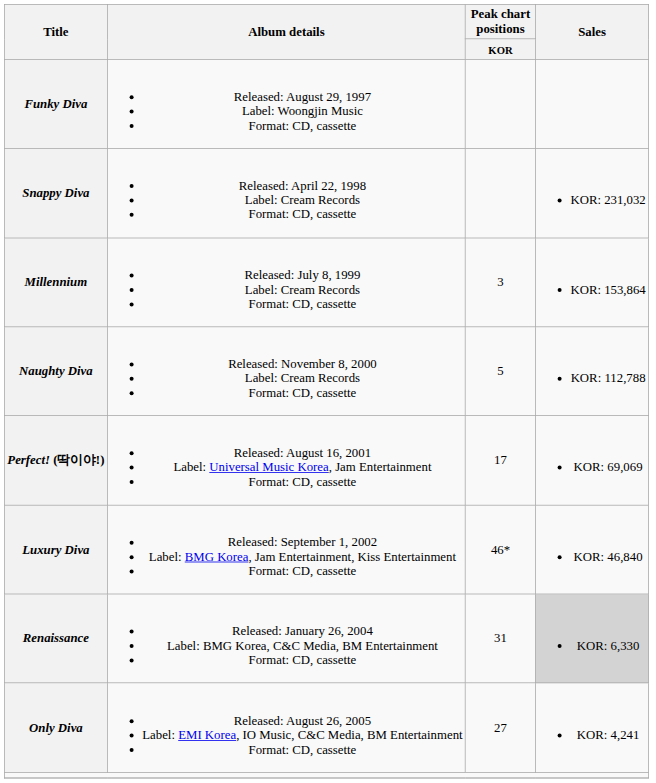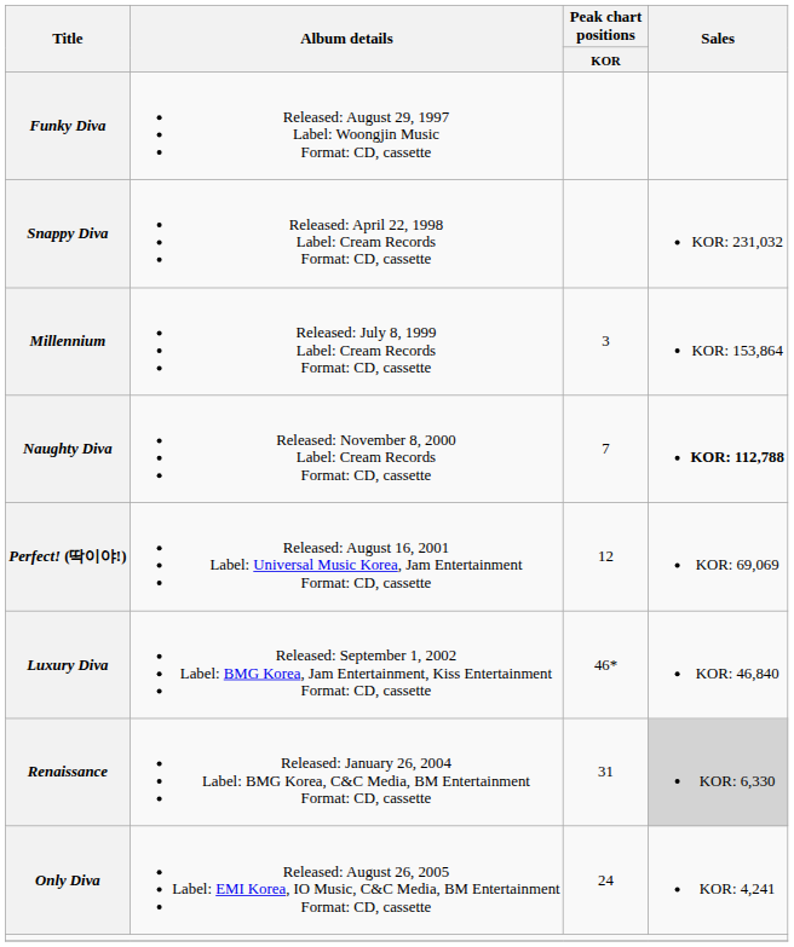 <table class="wikitable plainrowheaders" style="text-align:center;">
 <tr>
 <th scope="col" rowspan="2">Title</th>
 <th rowspan="2" scope="col">Album details</th>
 <th scope="col" colspan="1" style="width:5em;">Peak chart positions</th>
 <th rowspan="2" scope="col">Sales</th>
 </tr>
 <tr>
 <th><small>KOR</small><br></th>
 </tr>
 <tr>
 <th scope="row"><em>Funky Diva</em></th>
 <td><br><ul><li>Released: August 29, 1997</li><li>Label: Woongjin Music</li><li>Format: CD, cassette</li></ul></td>
 <td></td>
 <td></td>
 </tr>
 <tr>
 <th scope="row"><em>Snappy Diva</em></th>
 <td><br><ul><li>Released: April 22, 1998</li><li>Label: Cream Records</li><li>Format: CD, cassette</li></ul></td>
 <td></td>
 <td><br><ul><li>KOR: 231,032</li></ul></td>
 </tr>
 <tr>
 <th scope="row"><em>Millennium</em></th>
 <td><br><ul><li>Released: July 8, 1999</li><li>Label: Cream Records</li><li>Format: CD, cassette</li></ul></td>
 <td>3</td>
 <td><br><ul><li>KOR: 153,864</li></ul></td>
 </tr>
 <tr>
 <th scope="row"><em>Naughty Diva</em></th>
 <td><br><ul><li>Released: November 8, 2000</li><li>Label: Cream Records</li><li>Format: CD, cassette</li></ul></td>
-<td>5</td>
-<td><br><ul><li>KOR: 112,788</li></ul></td>
+<td>7</td>
+<td><strong><br><ul><li>KOR: 112,788</li></ul></strong></td>
 </tr>
 <tr>
 <th scope="row"><em>Perfect!</em> (딱이야!)</th>
 <td><br><ul><li>Released: August 16, 2001</li><li>Label: <a href='#'>Universal Music Korea</a>, Jam Entertainment</li><li>Format: CD, cassette</li></ul></td>
-<td>17</td>
+<td>12</td>
 <td><br><ul><li>KOR: 69,069</li></ul></td>
 </tr>
 <tr>
 <th scope="row"><em>Luxury Diva</em></th>
 <td><br><ul><li>Released: September 1, 2002</li><li>Label: <a href='#'>BMG Korea</a>, Jam Entertainment, Kiss Entertainment</li><li>Format: CD, cassette</li></ul></td>
 <td>46*</td>
 <td><br><ul><li>KOR: 46,840</li></ul></td>
 </tr>
 <tr>
 <th scope="row"><em>Renaissance</em></th>
 <td><br><ul><li>Released: January 26, 2004</li><li>Label: BMG Korea, C&C Media, BM Entertainment</li><li>Format: CD, cassette</li></ul></td>
 <td>31</td>
 <td style="background: lightgrey;"><br><ul><li>KOR: 6,330</li></ul></td>
 </tr>
 <tr>
 <th scope="row"><em>Only Diva</em></th>
 <td><br><ul><li>Released: August 26, 2005</li><li>Label: <a href='#'>EMI Korea</a>, IO Music, C&C Media, BM Entertainment</li><li>Format: CD, cassette</li></ul></td>
-<td>27</td>
+<td>24</td>
 <td><br><ul><li>KOR: 4,241</li></ul></td>
 </tr>
 <tr>
 <td colspan="4"></td>
 </tr>
 <tr>
 </tr>
 </table>
